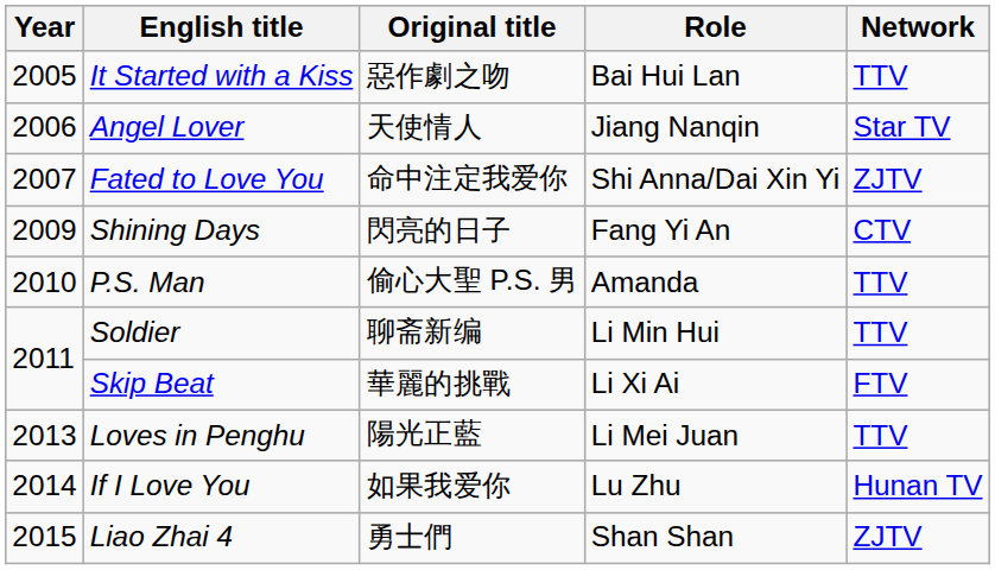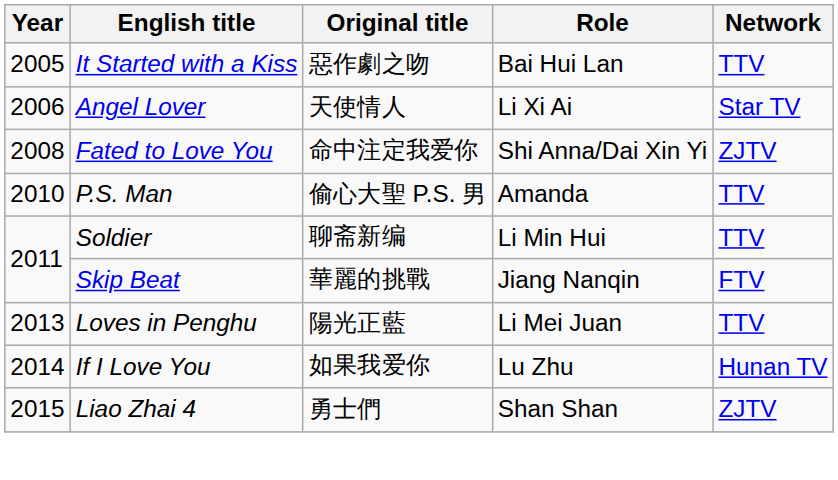 <table class="wikitable sortable">
 <tr>
 <th>Year</th>
 <th>English title</th>
 <th>Original title</th>
 <th>Role</th>
 <th>Network</th>
 </tr>
 <tr>
 <td>2005</td>
 <td><em><a href='#'>It Started with a Kiss</a></em></td>
 <td>惡作劇之吻</td>
 <td>Bai Hui Lan</td>
 <td><a href='#'>TTV</a></td>
 </tr>
 <tr>
 <td>2006</td>
 <td><em><a href='#'>Angel Lover</a></em></td>
 <td>天使情人</td>
-<td>Jiang Nanqin</td>
+<td>Li Xi Ai</td>
 <td><a href='#'>Star TV</a></td>
 </tr>
 <tr>
-<td>2007</td>
+<td>2008</td>
 <td><em><a href='#'>Fated to Love You</a></em></td>
 <td>命中注定我爱你</td>
 <td>Shi Anna/Dai Xin Yi</td>
 <td><a href='#'>ZJTV</a></td>
-</tr>
-<tr>
-<td>2009</td>
-<td><em>Shining Days</em></td>
-<td>閃亮的日子</td>
-<td>Fang Yi An</td>
-<td><a href='#'>CTV</a></td>
 </tr>
 <tr>
 <td>2010</td>
 <td><em>P.S. Man</em></td>
 <td>偷心大聖 P.S. 男</td>
 <td>Amanda</td>
 <td><a href='#'>TTV</a></td>
 </tr>
 <tr>
 <td rowspan="2">2011</td>
 <td><em>Soldier</em></td>
 <td>聊斋新编</td>
 <td>Li Min Hui</td>
 <td><a href='#'>TTV</a></td>
 </tr>
 <tr>
 <td><em><a href='#'>Skip Beat</a></em></td>
 <td>華麗的挑戰</td>
-<td>Li Xi Ai</td>
+<td>Jiang Nanqin</td>
 <td><a href='#'>FTV</a></td>
 </tr>
 <tr>
 <td>2013</td>
 <td><em>Loves in Penghu</em></td>
 <td>陽光正藍</td>
 <td>Li Mei Juan</td>
 <td><a href='#'>TTV</a></td>
 </tr>
 <tr>
 <td>2014</td>
 <td><em>If I Love You</em></td>
 <td>如果我爱你</td>
 <td>Lu Zhu</td>
 <td><a href='#'>Hunan TV</a></td>
 </tr>
 <tr>
 <td>2015</td>
 <td><em>Liao Zhai 4</em></td>
 <td>勇士們</td>
 <td>Shan Shan</td>
 <td><a href='#'>ZJTV</a></td>
 </tr>
 </table>
